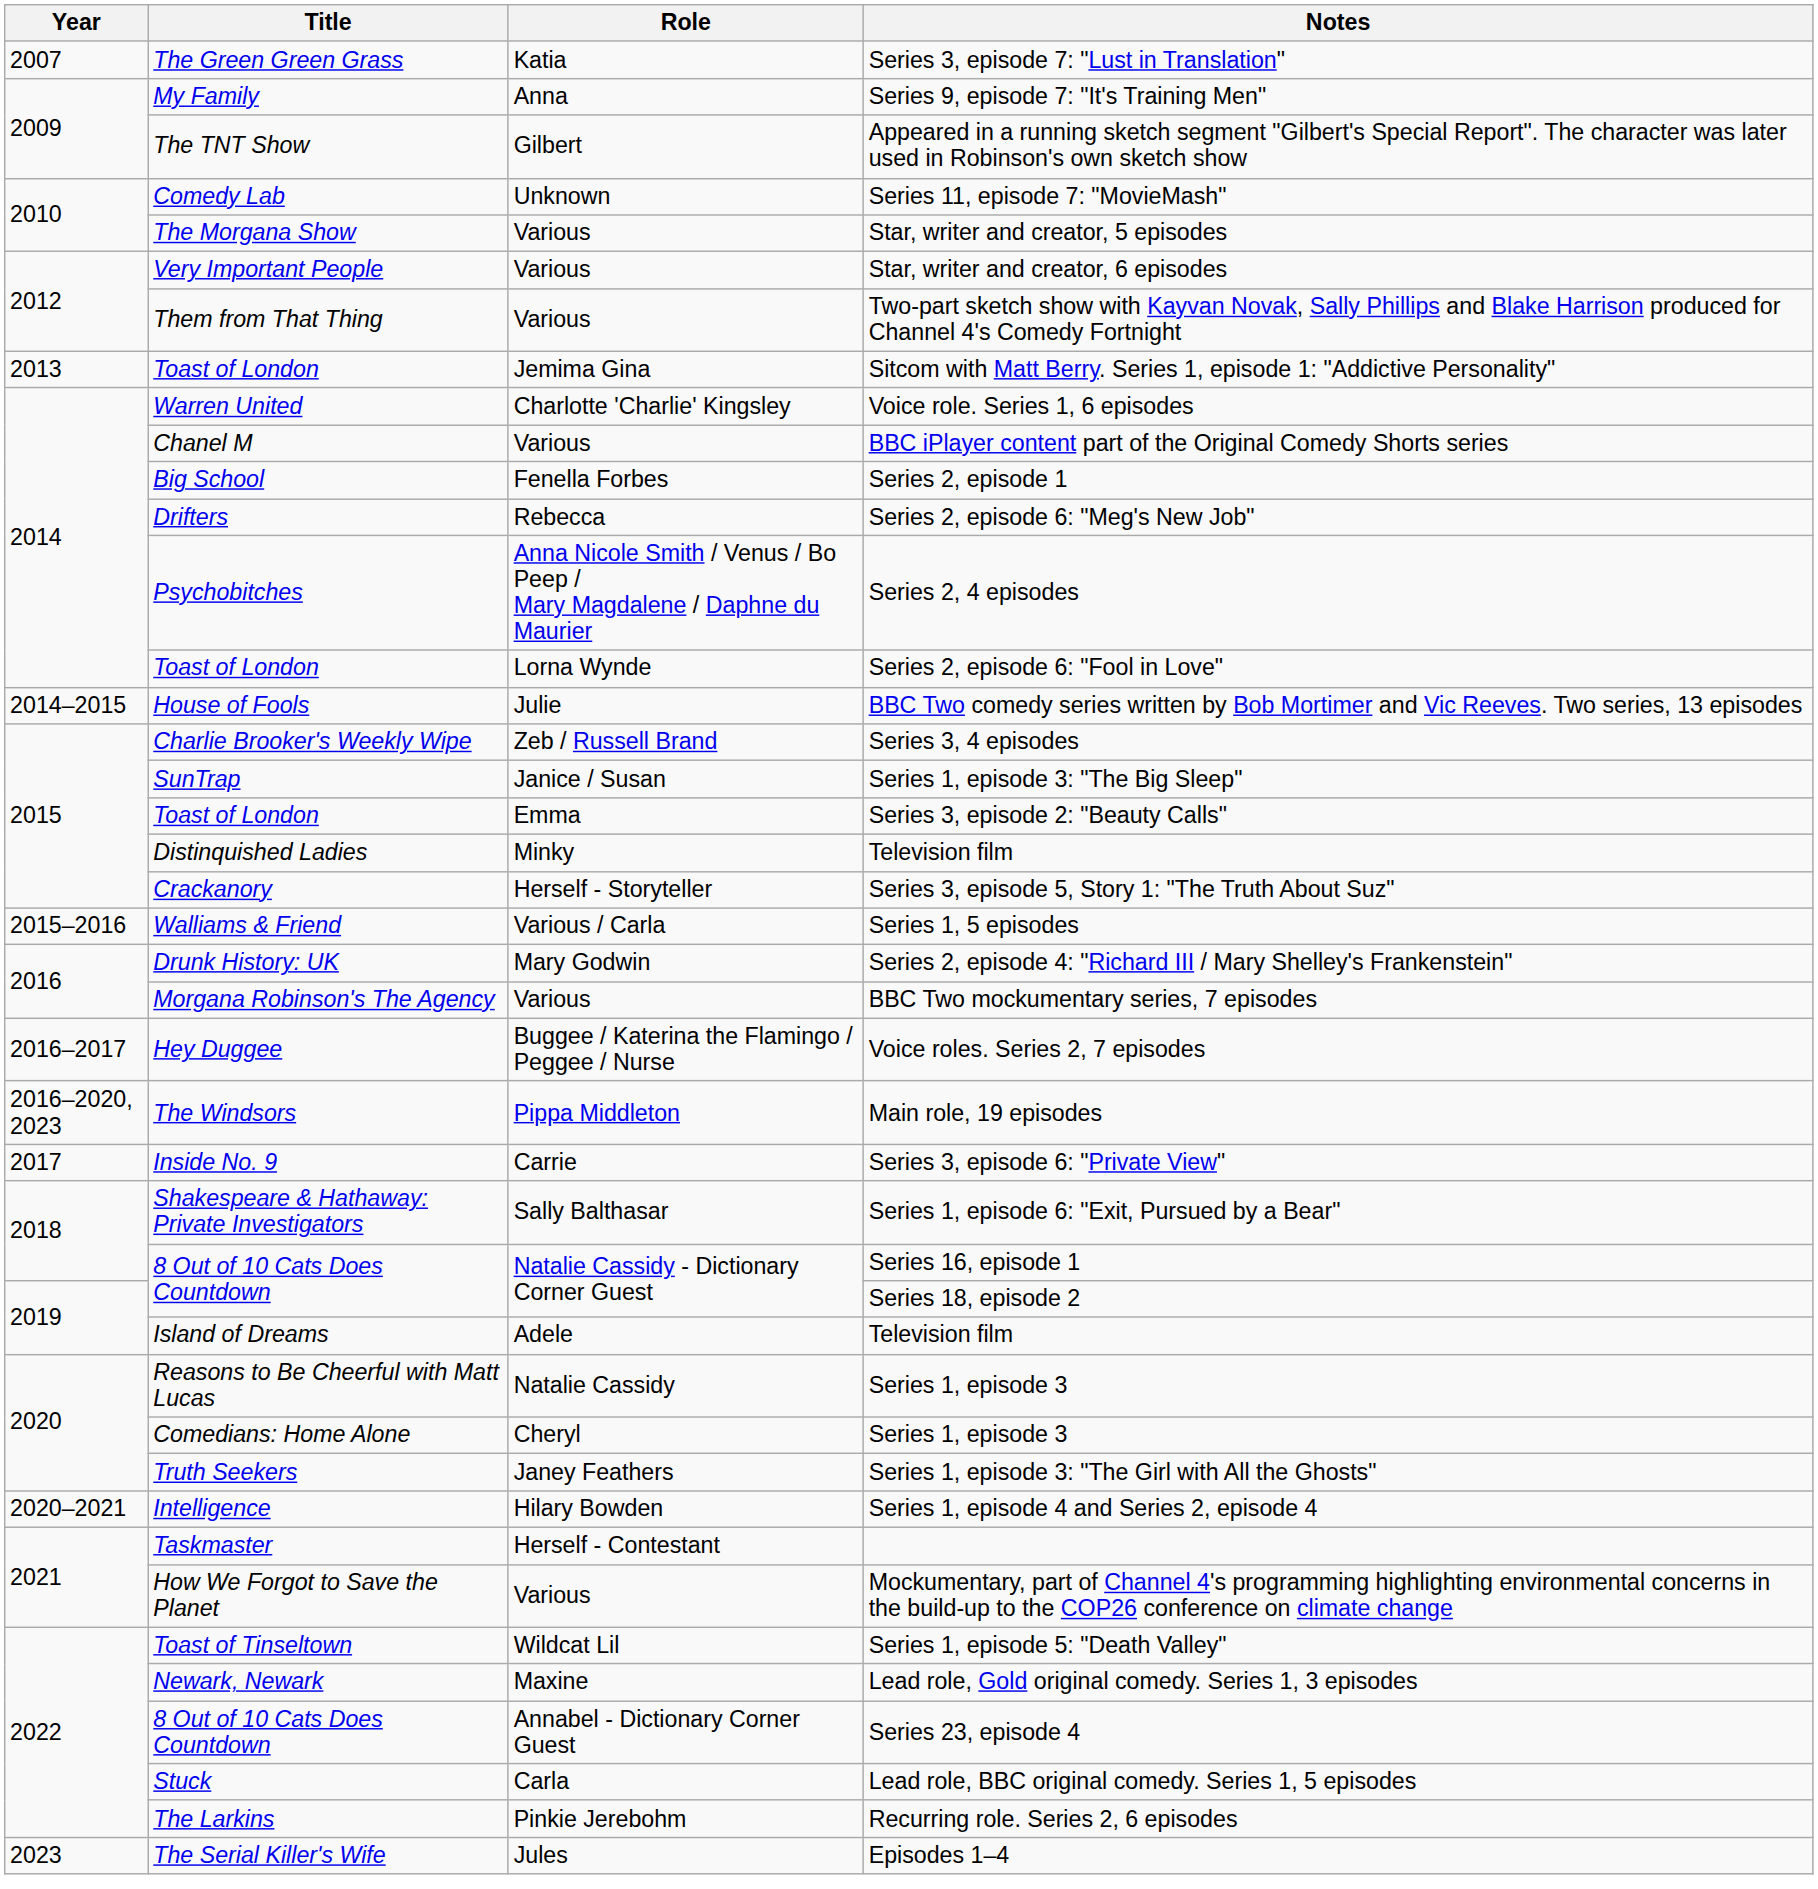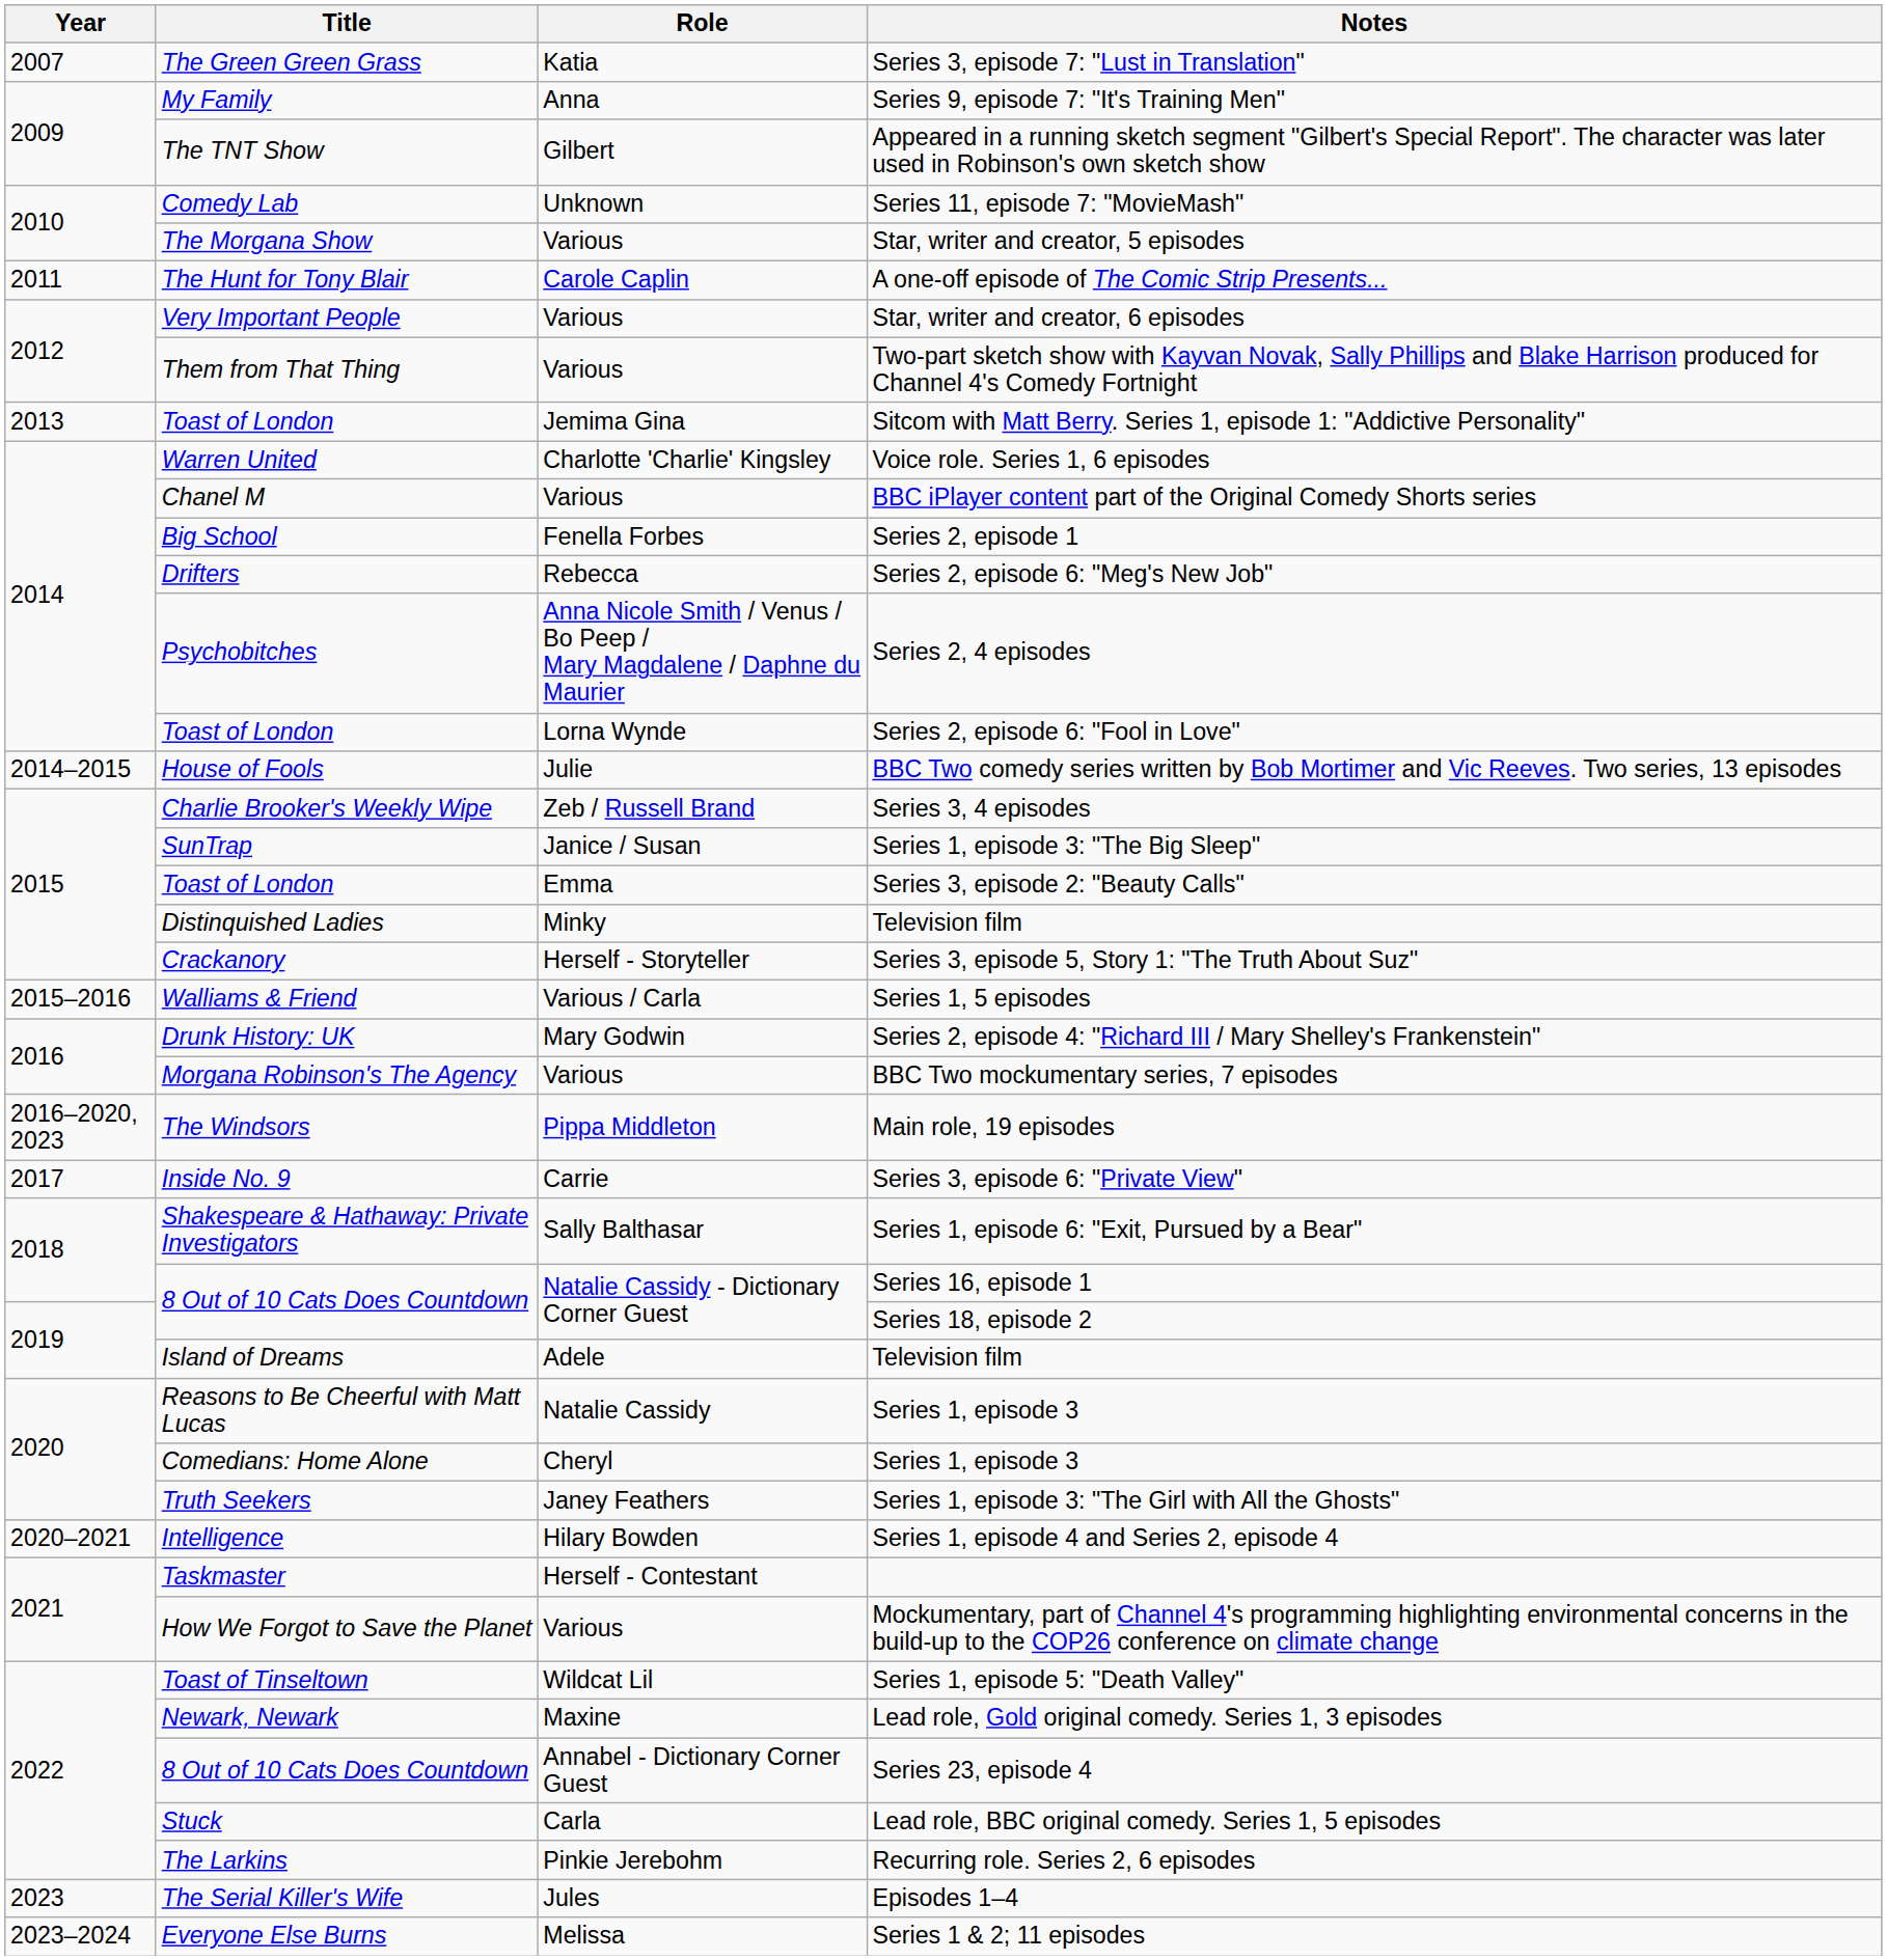 <table class="wikitable">
 <tr>
 <th>Year</th>
 <th>Title</th>
 <th>Role</th>
 <th>Notes</th>
 </tr>
 <tr>
 <td>2007</td>
 <td><em><a href='#'>The Green Green Grass</a></em></td>
 <td>Katia</td>
 <td>Series 3, episode 7: "<a href='#'>Lust in Translation</a>"</td>
 </tr>
 <tr>
 <td rowspan=2>2009</td>
 <td><em><a href='#'>My Family</a></em></td>
 <td>Anna</td>
 <td>Series 9, episode 7: "It's Training Men"</td>
 </tr>
 <tr>
 <td><em>The TNT Show</em></td>
 <td>Gilbert</td>
 <td>Appeared in a running sketch segment "Gilbert's Special Report". The character was later used in Robinson's own sketch show</td>
 </tr>
 <tr>
 <td rowspan=2>2010</td>
 <td><em><a href='#'>Comedy Lab</a></em></td>
 <td>Unknown</td>
 <td>Series 11, episode 7: "MovieMash"</td>
 </tr>
 <tr>
 <td><em><a href='#'>The Morgana Show</a></em></td>
 <td>Various</td>
 <td>Star, writer and creator, 5 episodes</td>
+</tr>
+<tr>
+<td>2011</td>
+<td><em><a href='#'>The Hunt for Tony Blair</a></em></td>
+<td><a href='#'>Carole Caplin</a></td>
+<td>A one-off episode of <em><a href='#'>The Comic Strip Presents...</a></em></td>
 </tr>
 <tr>
 <td rowspan=2>2012</td>
 <td><em><a href='#'>Very Important People</a></em></td>
 <td>Various</td>
 <td>Star, writer and creator, 6 episodes</td>
 </tr>
 <tr>
 <td><em>Them from That Thing</em> </td>
 <td>Various</td>
 <td>Two-part sketch show with <a href='#'>Kayvan Novak</a>, <a href='#'>Sally Phillips</a> and <a href='#'>Blake Harrison</a> produced for Channel 4's Comedy Fortnight</td>
 </tr>
 <tr>
 <td>2013</td>
 <td><em><a href='#'>Toast of London</a></em> </td>
 <td>Jemima Gina</td>
 <td>Sitcom with <a href='#'>Matt Berry</a>. Series 1, episode 1: "Addictive Personality"</td>
 </tr>
 <tr>
 <td rowspan=6>2014</td>
 <td><em><a href='#'>Warren United</a></em></td>
 <td>Charlotte 'Charlie' Kingsley</td>
 <td>Voice role. Series 1, 6 episodes</td>
 </tr>
 <tr>
 <td><em>Chanel M</em></td>
 <td>Various</td>
 <td><a href='#'>BBC iPlayer content</a> part of the Original Comedy Shorts series</td>
 </tr>
 <tr>
 <td><em><a href='#'>Big School</a></em></td>
 <td>Fenella Forbes</td>
 <td>Series 2, episode 1</td>
 </tr>
 <tr>
 <td><em><a href='#'>Drifters</a></em></td>
 <td>Rebecca</td>
 <td>Series 2, episode 6: "Meg's New Job"</td>
 </tr>
 <tr>
 <td><em><a href='#'>Psychobitches</a></em></td>
 <td><a href='#'>Anna Nicole Smith</a> / Venus / Bo Peep /<br><a href='#'>Mary Magdalene</a> / <a href='#'>Daphne du Maurier</a></td>
 <td>Series 2, 4 episodes</td>
 </tr>
 <tr>
 <td><em><a href='#'>Toast of London</a></em> </td>
 <td>Lorna Wynde</td>
 <td>Series 2, episode 6: "Fool in Love"</td>
 </tr>
 <tr>
 <td>2014–2015</td>
 <td><em><a href='#'>House of Fools</a></em></td>
 <td>Julie</td>
 <td><a href='#'>BBC Two</a> comedy series written by <a href='#'>Bob Mortimer</a> and <a href='#'>Vic Reeves</a>. Two series, 13 episodes</td>
 </tr>
 <tr>
 <td rowspan=5>2015</td>
 <td><em><a href='#'>Charlie Brooker's Weekly Wipe</a></em> </td>
 <td>Zeb / <a href='#'>Russell Brand</a></td>
 <td>Series 3, 4 episodes</td>
 </tr>
 <tr>
 <td><em><a href='#'>SunTrap</a></em></td>
 <td>Janice / Susan</td>
 <td>Series 1, episode 3: "The Big Sleep"</td>
 </tr>
 <tr>
 <td><em><a href='#'>Toast of London</a></em> </td>
 <td>Emma</td>
 <td>Series 3, episode 2: "Beauty Calls"</td>
 </tr>
 <tr>
 <td><em>Distinquished Ladies</em></td>
 <td>Minky</td>
 <td>Television film</td>
 </tr>
 <tr>
 <td><em><a href='#'>Crackanory</a></em></td>
 <td>Herself - Storyteller</td>
 <td>Series 3, episode 5, Story 1: "The Truth About Suz"</td>
 </tr>
 <tr>
 <td>2015–2016</td>
 <td><em><a href='#'>Walliams & Friend</a></em> </td>
 <td>Various / Carla</td>
 <td>Series 1, 5 episodes</td>
 </tr>
 <tr>
 <td rowspan=2>2016</td>
 <td><em><a href='#'>Drunk History: UK</a></em></td>
 <td>Mary Godwin</td>
 <td>Series 2, episode 4: "<a href='#'>Richard III</a> / Mary Shelley's Frankenstein"</td>
 </tr>
 <tr>
 <td><em><a href='#'>Morgana Robinson's The Agency</a></em> </td>
 <td>Various</td>
 <td>BBC Two mockumentary series, 7 episodes</td>
 </tr>
 <tr>
-<td>2016–2017</td>
-<td><em><a href='#'>Hey Duggee</a></em></td>
-<td>Buggee / Katerina the Flamingo / Peggee / Nurse</td>
-<td>Voice roles. Series 2, 7 episodes</td>
-</tr>
-<tr>
 <td>2016–2020, 2023</td>
 <td><em><a href='#'>The Windsors</a></em></td>
 <td><a href='#'>Pippa Middleton</a></td>
 <td>Main role, 19 episodes</td>
 </tr>
 <tr>
 <td>2017</td>
 <td><em><a href='#'>Inside No. 9</a></em></td>
 <td>Carrie</td>
 <td>Series 3, episode 6: "<a href='#'>Private View</a>"</td>
 </tr>
 <tr>
 <td rowspan=2>2018</td>
 <td><em><a href='#'>Shakespeare & Hathaway: Private Investigators</a></em></td>
 <td>Sally Balthasar</td>
 <td>Series 1, episode 6: "Exit, Pursued by a Bear"</td>
 </tr>
 <tr>
 <td rowspan=2><em><a href='#'>8 Out of 10 Cats Does Countdown</a></em></td>
 <td rowspan=2><a href='#'>Natalie Cassidy</a> - Dictionary Corner Guest</td>
 <td>Series 16, episode 1</td>
 </tr>
 <tr>
 <td rowspan=2>2019</td>
 <td>Series 18, episode 2</td>
 </tr>
 <tr>
 <td><em>Island of Dreams</em></td>
 <td>Adele</td>
 <td>Television film</td>
 </tr>
 <tr>
 <td rowspan=3>2020</td>
 <td><em>Reasons to Be Cheerful with Matt Lucas</em></td>
 <td>Natalie Cassidy</td>
 <td>Series 1, episode 3</td>
 </tr>
 <tr>
 <td><em>Comedians: Home Alone</em></td>
 <td>Cheryl</td>
 <td>Series 1, episode 3</td>
 </tr>
 <tr>
 <td><em><a href='#'>Truth Seekers</a></em></td>
 <td>Janey Feathers</td>
 <td>Series 1, episode 3: "The Girl with All the Ghosts"</td>
 </tr>
 <tr>
 <td>2020–2021</td>
 <td><em><a href='#'>Intelligence</a></em></td>
 <td>Hilary Bowden</td>
 <td>Series 1, episode 4 and Series 2, episode 4</td>
 </tr>
 <tr>
 <td rowspan=2>2021</td>
 <td><em><a href='#'>Taskmaster</a></em></td>
 <td>Herself - Contestant</td>
 <td></td>
 </tr>
 <tr>
 <td><em>How We Forgot to Save the Planet</em> </td>
 <td>Various</td>
 <td>Mockumentary, part of <a href='#'>Channel 4</a>'s programming highlighting environmental concerns in the build-up to the <a href='#'>COP26</a> conference on <a href='#'>climate change</a></td>
 </tr>
 <tr>
 <td rowspan=5>2022</td>
 <td><em><a href='#'>Toast of Tinseltown</a></em></td>
 <td>Wildcat Lil</td>
 <td>Series 1, episode 5: "Death Valley"</td>
 </tr>
 <tr>
 <td><em><a href='#'>Newark, Newark</a></em></td>
 <td>Maxine</td>
 <td>Lead role, <a href='#'>Gold</a> original comedy. Series 1, 3 episodes</td>
 </tr>
 <tr>
 <td><em><a href='#'>8 Out of 10 Cats Does Countdown</a></em></td>
 <td>Annabel - Dictionary Corner Guest</td>
 <td>Series 23, episode 4</td>
 </tr>
 <tr>
 <td><em><a href='#'>Stuck</a></em> </td>
 <td>Carla</td>
 <td>Lead role, BBC original comedy. Series 1, 5 episodes</td>
 </tr>
 <tr>
 <td><em><a href='#'>The Larkins</a></em></td>
 <td>Pinkie Jerebohm</td>
 <td>Recurring role. Series 2, 6 episodes</td>
 </tr>
 <tr>
 <td>2023</td>
 <td><em><a href='#'>The Serial Killer's Wife</a></em></td>
 <td>Jules</td>
 <td>Episodes 1–4</td>
 </tr>
+<tr>
+<td>2023–2024</td>
+<td><em><a href='#'>Everyone Else Burns</a></em> </td>
+<td>Melissa</td>
+<td>Series 1 & 2; 11 episodes</td>
+</tr>
 </table>
